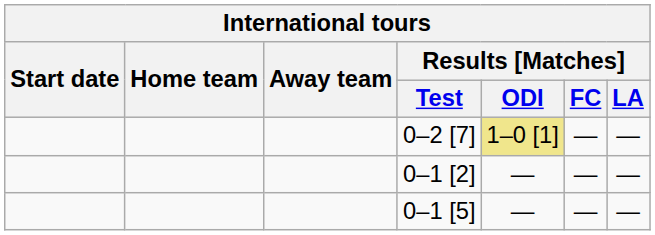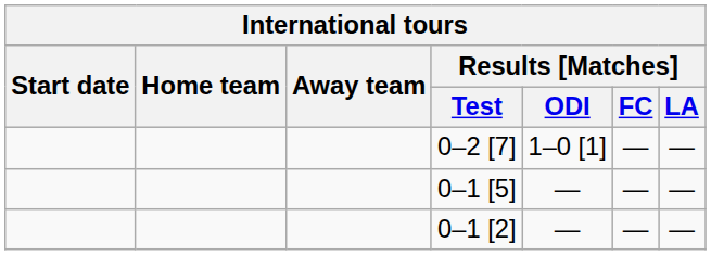 <table class="wikitable">
 <tr>
 <th colspan="7">International tours</th>
 </tr>
 <tr>
 <th rowspan="2">Start date</th>
 <th rowspan="2">Home team</th>
 <th rowspan="2">Away team</th>
 <th colspan="4">Results [Matches]</th>
 </tr>
 <tr>
 <th><a href='#'>Test</a></th>
 <th><a href='#'>ODI</a></th>
 <th><a href='#'>FC</a></th>
 <th><a href='#'>LA</a></th>
 </tr>
 <tr>
 <td><a href='#'></a></td>
 <td></td>
 <td></td>
 <td>0–2 [7]</td>
-<td style="background: khaki;">1–0 [1]</td>
+<td>1–0 [1]</td>
+<td ; style="text-align:center">—</td>
+<td ; style="text-align:center">—</td>
+</tr>
+<tr>
+<td><a href='#'></a></td>
+<td></td>
+<td></td>
+<td>0–1 [5]</td>
+<td ; style="text-align:center">—</td>
 <td ; style="text-align:center">—</td>
 <td ; style="text-align:center">—</td>
 </tr>
 <tr>
 <td><a href='#'></a></td>
 <td></td>
 <td></td>
 <td>0–1 [2]</td>
 <td ; style="text-align:center">—</td>
 <td ; style="text-align:center">—</td>
 <td ; style="text-align:center">—</td>
 </tr>
-<tr>
-<td><a href='#'></a></td>
-<td></td>
-<td></td>
-<td>0–1 [5]</td>
-<td ; style="text-align:center">—</td>
-<td ; style="text-align:center">—</td>
-<td ; style="text-align:center">—</td>
-</tr>
 </table>
